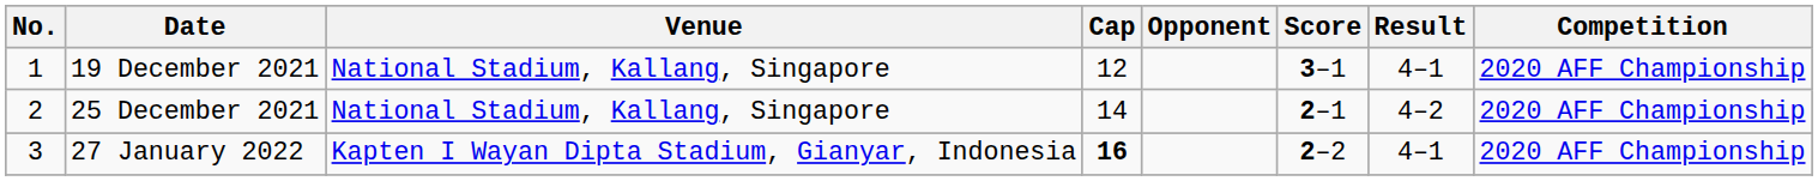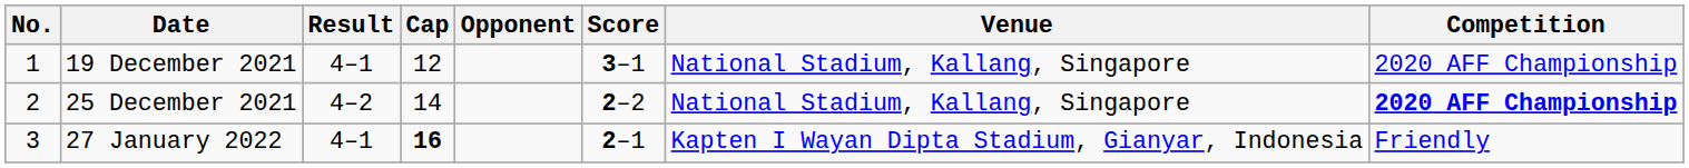 <table class="wikitable sortable">
 <tr>
 <th scope=col>No.</th>
 <th scope=col>Date</th>
-<th scope=col>Venue</th>
+<th scope=col>Result</th>
 <th scope=col>Cap</th>
 <th scope=col>Opponent</th>
 <th scope=col>Score</th>
-<th scope=col>Result</th>
+<th scope=col>Venue</th>
 <th scope=col>Competition</th>
 </tr>
 <tr>
 <td style="text-align:center">1</td>
 <td>19 December 2021</td>
-<td><a href='#'>National Stadium</a>, <a href='#'>Kallang</a>, Singapore</td>
+<td align=center>4–1</td>
 <td align=center>12</td>
 <td></td>
 <td align=center><strong>3</strong>–1</td>
-<td align=center>4–1</td>
+<td><a href='#'>National Stadium</a>, <a href='#'>Kallang</a>, Singapore</td>
 <td><a href='#'>2020 AFF Championship</a></td>
 </tr>
 <tr>
 <td style="text-align:center">2</td>
 <td>25 December 2021</td>
-<td><a href='#'>National Stadium</a>, <a href='#'>Kallang</a>, Singapore</td>
+<td align=center>4–2 </td>
 <td align=center>14</td>
 <td></td>
-<td align=center><strong>2</strong>–1</td>
-<td align=center>4–2 </td>
-<td><a href='#'>2020 AFF Championship</a></td>
+<td align=center><strong>2</strong>–2</td>
+<td><a href='#'>National Stadium</a>, <a href='#'>Kallang</a>, Singapore</td>
+<td><strong><a href='#'>2020 AFF Championship</a></strong></td>
 </tr>
 <tr>
 <td style="text-align:center">3</td>
 <td>27 January 2022</td>
-<td><a href='#'>Kapten I Wayan Dipta Stadium</a>, <a href='#'>Gianyar</a>, Indonesia</td>
+<td align=center>4–1</td>
 <td align=center><strong>16</strong></td>
 <td></td>
-<td align=center><strong>2</strong>–2</td>
-<td align=center>4–1</td>
-<td><a href='#'>2020 AFF Championship</a></td>
+<td align=center><strong>2</strong>–1</td>
+<td><a href='#'>Kapten I Wayan Dipta Stadium</a>, <a href='#'>Gianyar</a>, Indonesia</td>
+<td><a href='#'>Friendly</a></td>
 </tr>
 </table>
